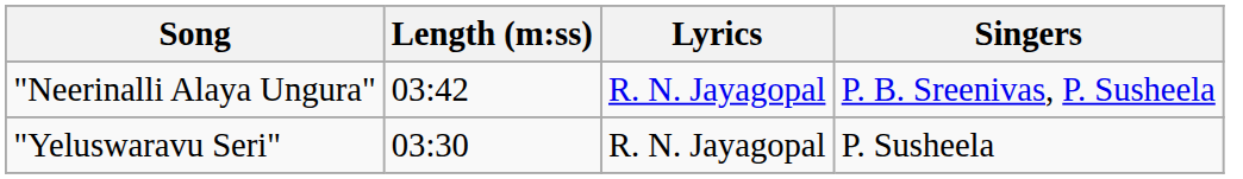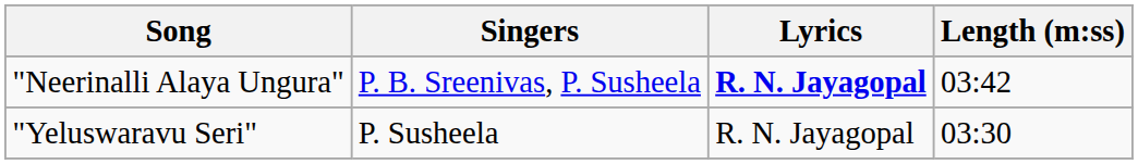 <table class="wikitable" style="font-size:95%;">
 <tr>
 <th>Song</th>
+<th>Singers</th>
+<th>Lyrics</th>
 <th>Length (m:ss)</th>
-<th>Lyrics</th>
-<th>Singers</th>
 </tr>
 <tr>
 <td>"Neerinalli Alaya Ungura"</td>
+<td><a href='#'>P. B. Sreenivas</a>, <a href='#'>P. Susheela</a></td>
+<td><strong><a href='#'>R. N. Jayagopal</a></strong></td>
 <td>03:42</td>
-<td><a href='#'>R. N. Jayagopal</a></td>
-<td><a href='#'>P. B. Sreenivas</a>, <a href='#'>P. Susheela</a></td>
 </tr>
 <tr>
 <td>"Yeluswaravu Seri"</td>
+<td>P. Susheela</td>
+<td>R. N. Jayagopal</td>
 <td>03:30</td>
-<td>R. N. Jayagopal</td>
-<td>P. Susheela</td>
 </tr>
 </table>
